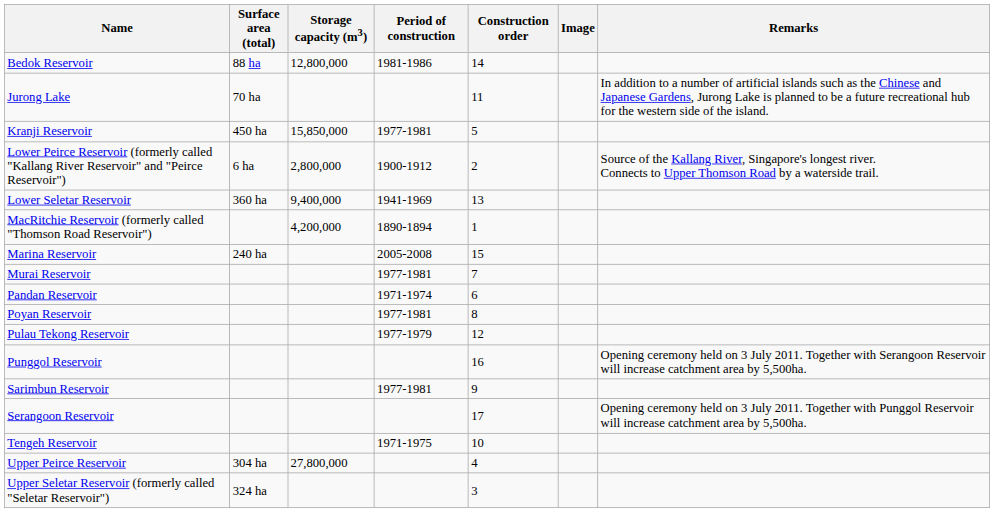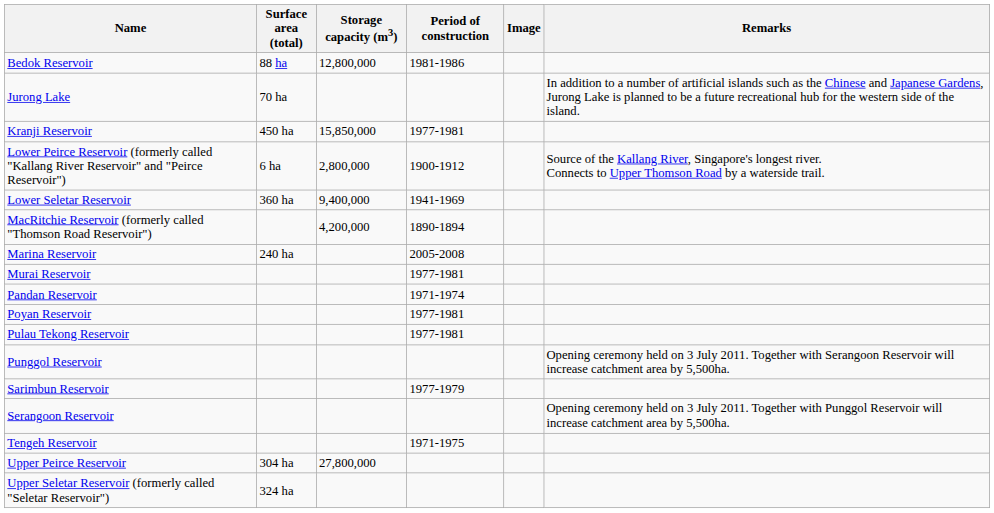 <table class="wikitable sortable">
 <tr>
 <th>Name</th>
 <th>Surface area<br>(total)</th>
 <th>Storage capacity (m<sup>3</sup>)</th>
 <th>Period of construction</th>
-<th>Construction order</th>
 <th>Image</th>
 <th>Remarks</th>
 </tr>
 <tr>
 <td><a href='#'>Bedok Reservoir</a></td>
 <td>88 <a href='#'>ha</a></td>
 <td>12,800,000</td>
 <td>1981-1986</td>
-<td>14</td>
 <td></td>
 <td></td>
 </tr>
 <tr>
 <td><a href='#'>Jurong Lake</a></td>
 <td>70 ha</td>
 <td></td>
 <td></td>
-<td>11</td>
 <td></td>
 <td>In addition to a number of artificial islands such as the <a href='#'>Chinese</a> and <a href='#'>Japanese Gardens</a>, Jurong Lake is planned to be a future recreational hub for the western side of the island.</td>
 </tr>
 <tr>
 <td><a href='#'>Kranji Reservoir</a></td>
 <td>450 ha</td>
 <td>15,850,000</td>
 <td>1977-1981</td>
-<td>5</td>
 <td></td>
 <td></td>
 </tr>
 <tr>
 <td><a href='#'>Lower Peirce Reservoir</a> (formerly called "Kallang River Reservoir" and "Peirce Reservoir")</td>
 <td>6 ha</td>
 <td>2,800,000</td>
 <td>1900-1912</td>
-<td>2</td>
 <td></td>
 <td>Source of the <a href='#'>Kallang River</a>, Singapore's longest river.<br> Connects to <a href='#'>Upper Thomson Road</a> by a waterside trail.</td>
 </tr>
 <tr>
 <td><a href='#'>Lower Seletar Reservoir</a></td>
 <td>360 ha</td>
 <td>9,400,000</td>
 <td>1941-1969</td>
-<td>13</td>
 <td></td>
 <td></td>
 </tr>
 <tr>
 <td><a href='#'>MacRitchie Reservoir</a> (formerly called "Thomson Road Reservoir")</td>
 <td></td>
 <td>4,200,000</td>
 <td>1890-1894</td>
-<td>1</td>
 <td></td>
 <td></td>
 </tr>
 <tr>
 <td><a href='#'>Marina Reservoir</a></td>
 <td>240 ha</td>
 <td></td>
 <td>2005-2008</td>
-<td>15</td>
 <td></td>
 <td></td>
 </tr>
 <tr>
 <td><a href='#'>Murai Reservoir</a></td>
 <td></td>
 <td></td>
 <td>1977-1981</td>
-<td>7</td>
 <td></td>
 <td></td>
 </tr>
 <tr>
 <td><a href='#'>Pandan Reservoir</a></td>
 <td></td>
 <td></td>
 <td>1971-1974</td>
-<td>6</td>
 <td></td>
 <td></td>
 </tr>
 <tr>
 <td><a href='#'>Poyan Reservoir</a></td>
 <td></td>
 <td></td>
 <td>1977-1981</td>
-<td>8</td>
 <td></td>
 <td></td>
 </tr>
 <tr>
 <td><a href='#'>Pulau Tekong Reservoir</a></td>
 <td></td>
 <td></td>
-<td>1977-1979</td>
-<td>12</td>
+<td>1977-1981</td>
 <td></td>
 <td></td>
 </tr>
 <tr>
 <td><a href='#'>Punggol Reservoir</a></td>
 <td></td>
 <td></td>
 <td></td>
-<td>16</td>
 <td></td>
 <td>Opening ceremony held on 3 July 2011. Together with Serangoon Reservoir will increase catchment area by 5,500ha.</td>
 </tr>
 <tr>
 <td><a href='#'>Sarimbun Reservoir</a></td>
 <td></td>
 <td></td>
-<td>1977-1981</td>
-<td>9</td>
+<td>1977-1979</td>
 <td></td>
 <td></td>
 </tr>
 <tr>
 <td><a href='#'>Serangoon Reservoir</a></td>
 <td></td>
 <td></td>
 <td></td>
-<td>17</td>
 <td></td>
 <td>Opening ceremony held on 3 July 2011. Together with Punggol Reservoir will increase catchment area by 5,500ha.</td>
 </tr>
 <tr>
 <td><a href='#'>Tengeh Reservoir</a></td>
 <td></td>
 <td></td>
 <td>1971-1975</td>
-<td>10</td>
 <td></td>
 <td></td>
 </tr>
 <tr>
 <td><a href='#'>Upper Peirce Reservoir</a></td>
 <td>304 ha</td>
 <td>27,800,000</td>
 <td></td>
-<td>4</td>
 <td></td>
 <td></td>
 </tr>
 <tr>
 <td><a href='#'>Upper Seletar Reservoir</a> (formerly called "Seletar Reservoir")</td>
 <td>324 ha</td>
 <td></td>
 <td></td>
-<td>3</td>
 <td></td>
 <td></td>
 </tr>
 </table>
